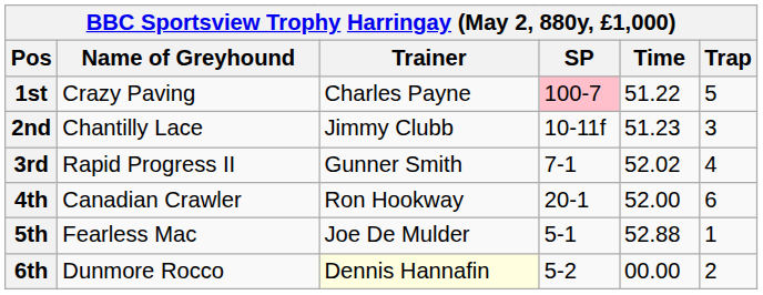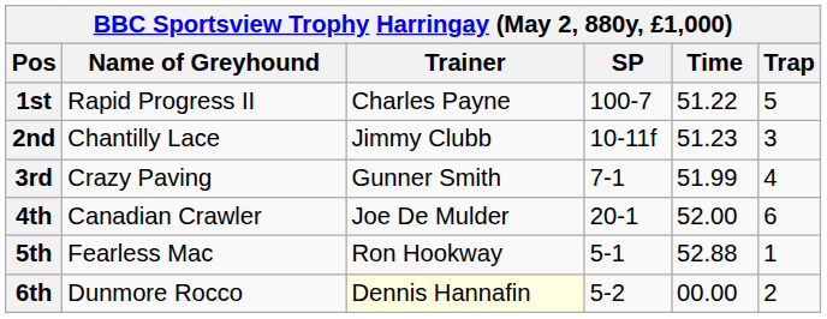 <table class="wikitable">
 <tr>
 <th colspan="6"><a href='#'>BBC Sportsview Trophy</a> <a href='#'>Harringay</a> (May 2, 880y, £1,000)</th>
 </tr>
 <tr>
 <th width=30>Pos</th>
 <th width=180>Name of Greyhound</th>
 <th width=150>Trainer</th>
 <th width=50>SP</th>
 <th width=50>Time</th>
 <th width=30>Trap</th>
 </tr>
 <tr>
 <th>1st</th>
-<td>Crazy Paving</td>
+<td>Rapid Progress II</td>
 <td>Charles Payne</td>
-<td style="background: pink;">100-7</td>
+<td>100-7</td>
 <td>51.22</td>
 <td>5</td>
 </tr>
 <tr>
 <th>2nd</th>
 <td>Chantilly Lace</td>
 <td>Jimmy Clubb</td>
 <td>10-11f</td>
 <td>51.23</td>
 <td>3</td>
 </tr>
 <tr>
 <th>3rd</th>
-<td>Rapid Progress II</td>
+<td>Crazy Paving</td>
 <td>Gunner Smith</td>
 <td>7-1</td>
-<td>52.02</td>
+<td>51.99</td>
 <td>4</td>
 </tr>
 <tr>
 <th>4th</th>
 <td>Canadian Crawler</td>
-<td>Ron Hookway</td>
+<td>Joe De Mulder</td>
 <td>20-1</td>
 <td>52.00</td>
 <td>6</td>
 </tr>
 <tr>
 <th>5th</th>
 <td>Fearless Mac</td>
-<td>Joe De Mulder</td>
+<td>Ron Hookway</td>
 <td>5-1</td>
 <td>52.88</td>
 <td>1</td>
 </tr>
 <tr>
 <th>6th</th>
 <td>Dunmore Rocco</td>
 <td style="background: lightyellow;">Dennis Hannafin</td>
 <td>5-2</td>
 <td>00.00</td>
 <td>2</td>
 </tr>
 </table>
